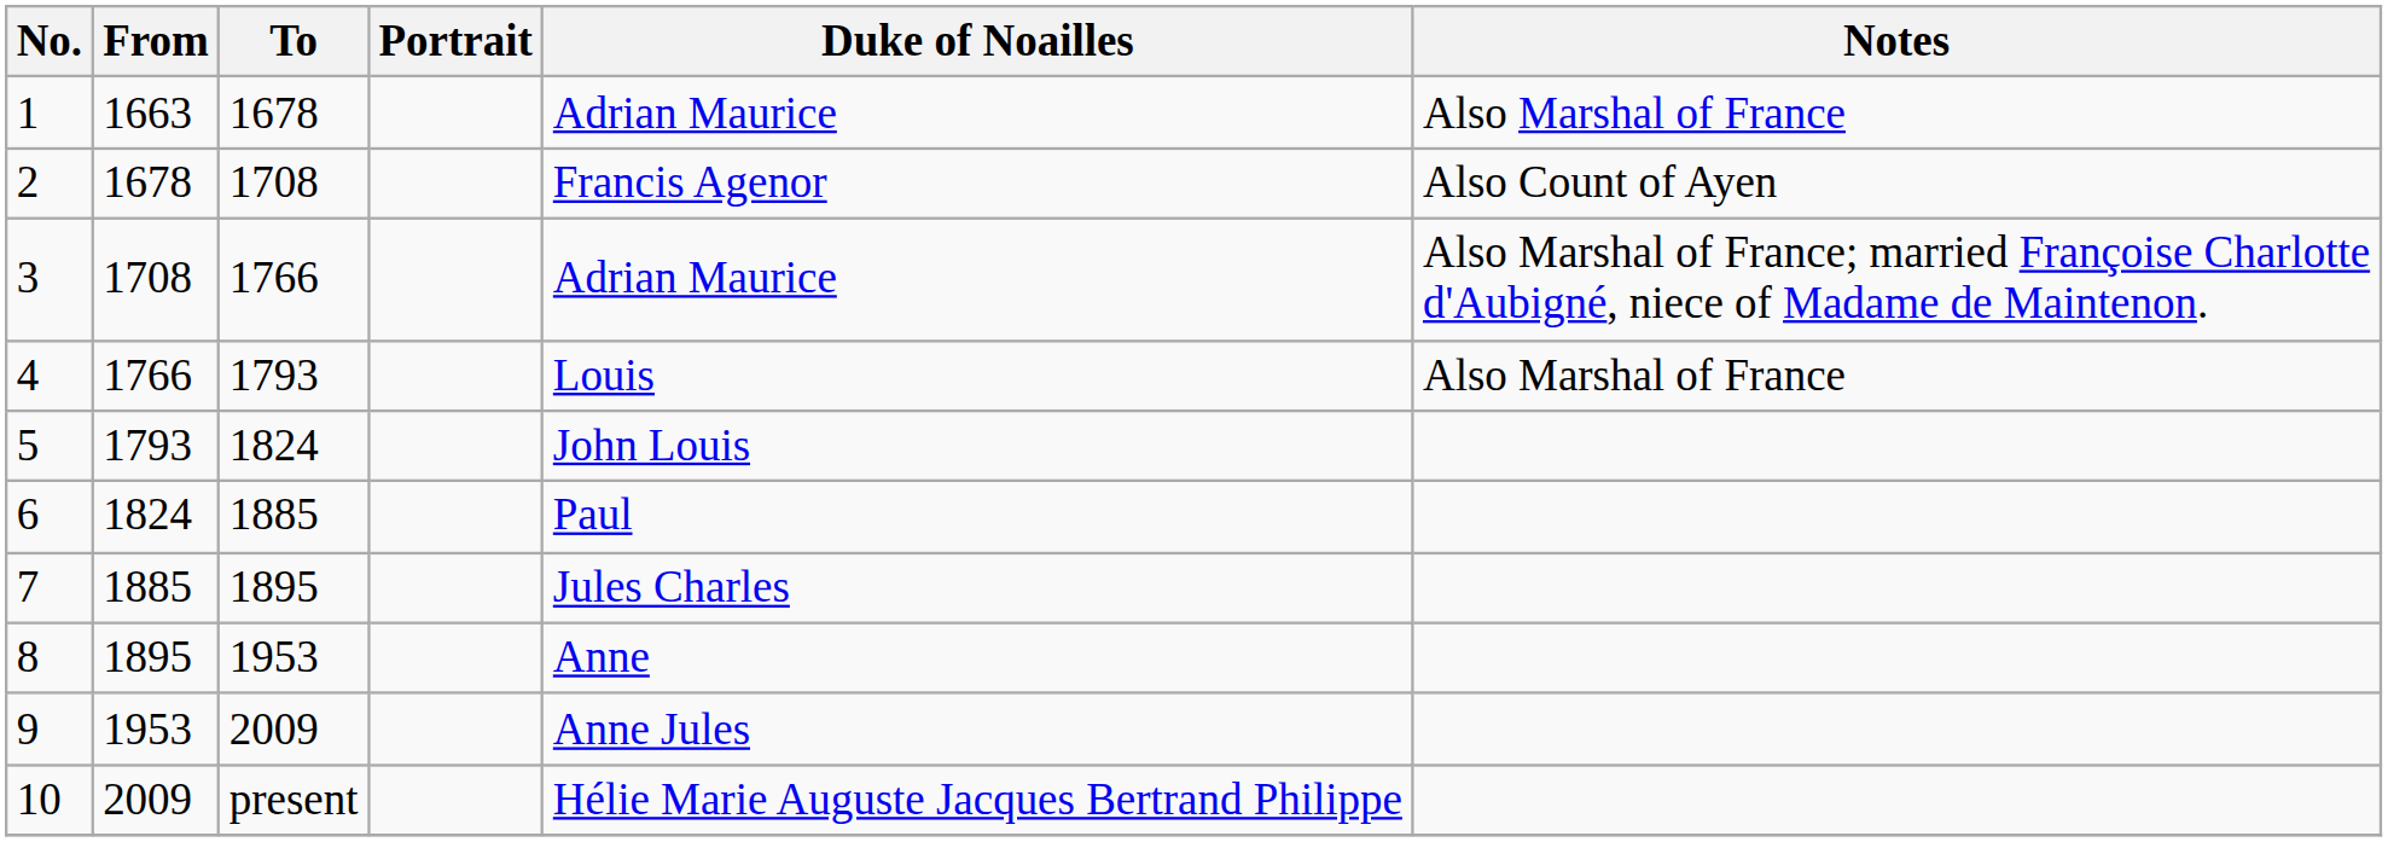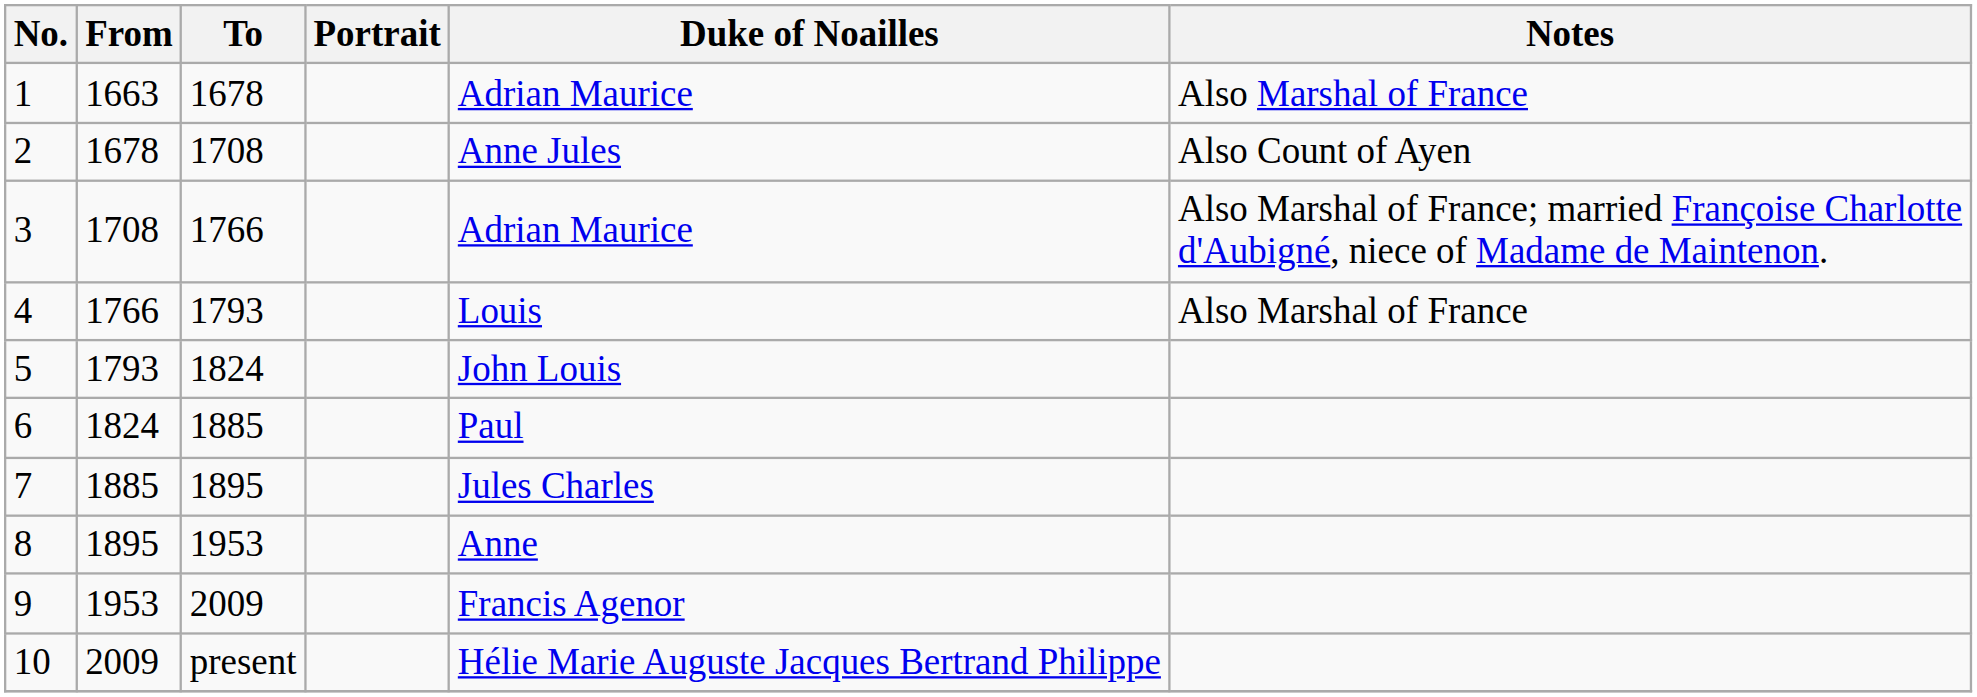 <table class="wikitable">
 <tr>
 <th>No.</th>
 <th>From</th>
 <th>To</th>
 <th>Portrait</th>
 <th>Duke of Noailles</th>
 <th>Notes</th>
 </tr>
 <tr>
 <td>1</td>
 <td>1663</td>
 <td>1678</td>
 <td></td>
 <td><a href='#'>Adrian Maurice</a></td>
 <td>Also <a href='#'>Marshal of France</a></td>
 </tr>
 <tr>
 <td>2</td>
 <td>1678</td>
 <td>1708</td>
 <td></td>
-<td><a href='#'>Francis Agenor</a></td>
+<td><a href='#'>Anne Jules</a></td>
 <td>Also Count of Ayen</td>
 </tr>
 <tr>
 <td>3</td>
 <td>1708</td>
 <td>1766</td>
 <td></td>
 <td><a href='#'>Adrian Maurice</a></td>
 <td>Also Marshal of France; married <a href='#'>Françoise Charlotte<br>d'Aubigné</a>, niece of <a href='#'>Madame de Maintenon</a>.</td>
 </tr>
 <tr>
 <td>4</td>
 <td>1766</td>
 <td>1793</td>
 <td></td>
 <td><a href='#'>Louis</a></td>
 <td>Also Marshal of France</td>
 </tr>
 <tr>
 <td>5</td>
 <td>1793</td>
 <td>1824</td>
 <td></td>
 <td><a href='#'>John Louis</a></td>
 <td></td>
 </tr>
 <tr>
 <td>6</td>
 <td>1824</td>
 <td>1885</td>
 <td></td>
 <td><a href='#'>Paul</a></td>
 <td></td>
 </tr>
 <tr>
 <td>7</td>
 <td>1885</td>
 <td>1895</td>
 <td></td>
 <td><a href='#'>Jules Charles</a></td>
 <td></td>
 </tr>
 <tr>
 <td>8</td>
 <td>1895</td>
 <td>1953</td>
 <td></td>
 <td><a href='#'>Anne</a></td>
 <td></td>
 </tr>
 <tr>
 <td>9</td>
 <td>1953</td>
 <td>2009</td>
 <td></td>
-<td><a href='#'>Anne Jules</a></td>
+<td><a href='#'>Francis Agenor</a></td>
 <td></td>
 </tr>
 <tr>
 <td>10</td>
 <td>2009</td>
 <td>present</td>
 <td></td>
 <td><a href='#'>Hélie Marie Auguste Jacques Bertrand Philippe</a></td>
 <td></td>
 </tr>
 <tr>
 </tr>
 </table>
